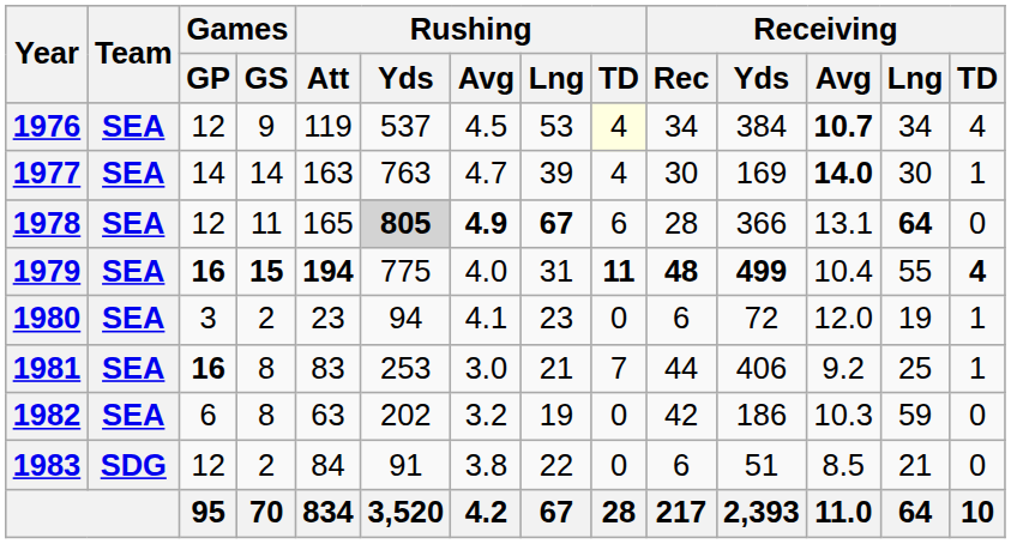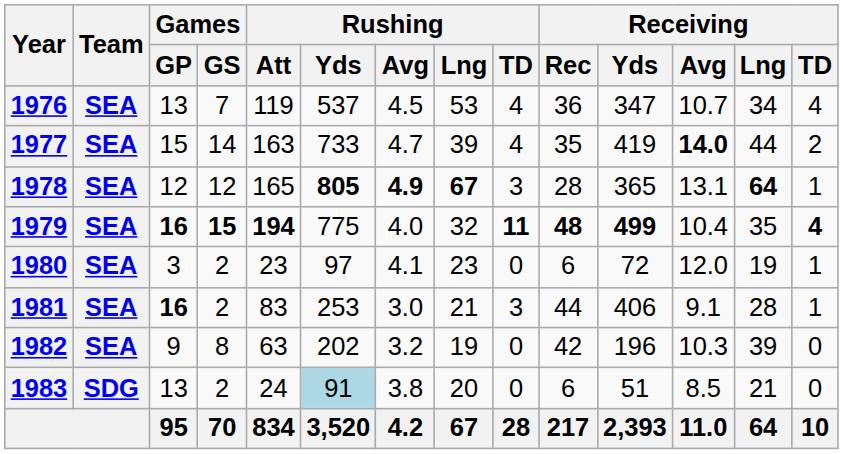 <table class="wikitable" style="text-align:center;">
 <tr>
 <th rowspan="2">Year</th>
 <th rowspan="2">Team</th>
 <th colspan="2">Games</th>
 <th colspan="5">Rushing</th>
 <th colspan="5">Receiving</th>
 </tr>
 <tr>
 <th>GP</th>
 <th>GS</th>
 <th>Att</th>
 <th>Yds</th>
 <th>Avg</th>
 <th>Lng</th>
 <th>TD</th>
 <th>Rec</th>
 <th>Yds</th>
 <th>Avg</th>
 <th>Lng</th>
 <th>TD</th>
 </tr>
 <tr>
 <th><a href='#'>1976</a></th>
 <th><a href='#'>SEA</a></th>
-<td>12</td>
-<td>9</td>
+<td>13</td>
+<td>7</td>
 <td>119</td>
 <td>537</td>
 <td>4.5</td>
 <td>53</td>
-<td style="background: lightyellow;">4</td>
-<td>34</td>
-<td>384</td>
-<td><strong>10.7</strong></td>
+<td>4</td>
+<td>36</td>
+<td>347</td>
+<td>10.7</td>
 <td>34</td>
 <td>4</td>
 </tr>
 <tr>
 <th><a href='#'>1977</a></th>
 <th><a href='#'>SEA</a></th>
-<td>14</td>
+<td>15</td>
 <td>14</td>
 <td>163</td>
-<td>763</td>
+<td>733</td>
 <td>4.7</td>
 <td>39</td>
 <td>4</td>
-<td>30</td>
-<td>169</td>
+<td>35</td>
+<td>419</td>
 <td><strong>14.0</strong></td>
-<td>30</td>
-<td>1</td>
+<td>44</td>
+<td>2</td>
 </tr>
 <tr>
 <th><a href='#'>1978</a></th>
 <th><a href='#'>SEA</a></th>
 <td>12</td>
-<td>11</td>
+<td>12</td>
 <td>165</td>
-<td style="background: lightgrey;"><strong>805</strong></td>
+<td><strong>805</strong></td>
 <td><strong>4.9</strong></td>
 <td><strong>67</strong></td>
-<td>6</td>
+<td>3</td>
 <td>28</td>
-<td>366</td>
+<td>365</td>
 <td>13.1</td>
 <td><strong>64</strong></td>
-<td>0</td>
+<td>1</td>
 </tr>
 <tr>
 <th><a href='#'>1979</a></th>
 <th><a href='#'>SEA</a></th>
 <td><strong>16</strong></td>
 <td><strong>15</strong></td>
 <td><strong>194</strong></td>
 <td>775</td>
 <td>4.0</td>
-<td>31</td>
+<td>32</td>
 <td><strong>11</strong></td>
 <td><strong>48</strong></td>
 <td><strong>499</strong></td>
 <td>10.4</td>
-<td>55</td>
+<td>35</td>
 <td><strong>4</strong></td>
 </tr>
 <tr>
 <th><a href='#'>1980</a></th>
 <th><a href='#'>SEA</a></th>
 <td>3</td>
 <td>2</td>
 <td>23</td>
-<td>94</td>
+<td>97</td>
 <td>4.1</td>
 <td>23</td>
 <td>0</td>
 <td>6</td>
 <td>72</td>
 <td>12.0</td>
 <td>19</td>
 <td>1</td>
 </tr>
 <tr>
 <th><a href='#'>1981</a></th>
 <th><a href='#'>SEA</a></th>
 <td><strong>16</strong></td>
-<td>8</td>
+<td>2</td>
 <td>83</td>
 <td>253</td>
 <td>3.0</td>
 <td>21</td>
-<td>7</td>
+<td>3</td>
 <td>44</td>
 <td>406</td>
-<td>9.2</td>
-<td>25</td>
+<td>9.1</td>
+<td>28</td>
 <td>1</td>
 </tr>
 <tr>
 <th><a href='#'>1982</a></th>
 <th><a href='#'>SEA</a></th>
-<td>6</td>
+<td>9</td>
 <td>8</td>
 <td>63</td>
 <td>202</td>
 <td>3.2</td>
 <td>19</td>
 <td>0</td>
 <td>42</td>
-<td>186</td>
+<td>196</td>
 <td>10.3</td>
-<td>59</td>
+<td>39</td>
 <td>0</td>
 </tr>
 <tr>
 <th><a href='#'>1983</a></th>
 <th><a href='#'>SDG</a></th>
-<td>12</td>
+<td>13</td>
 <td>2</td>
-<td>84</td>
-<td>91</td>
+<td>24</td>
+<td style="background: lightblue;">91</td>
 <td>3.8</td>
-<td>22</td>
+<td>20</td>
 <td>0</td>
 <td>6</td>
 <td>51</td>
 <td>8.5</td>
 <td>21</td>
 <td>0</td>
 </tr>
 <tr>
 <th colspan="2"></th>
 <th>95</th>
 <th>70</th>
 <th>834</th>
 <th>3,520</th>
 <th>4.2</th>
 <th>67</th>
 <th>28</th>
 <th>217</th>
 <th>2,393</th>
 <th>11.0</th>
 <th>64</th>
 <th>10</th>
 </tr>
 </table>
